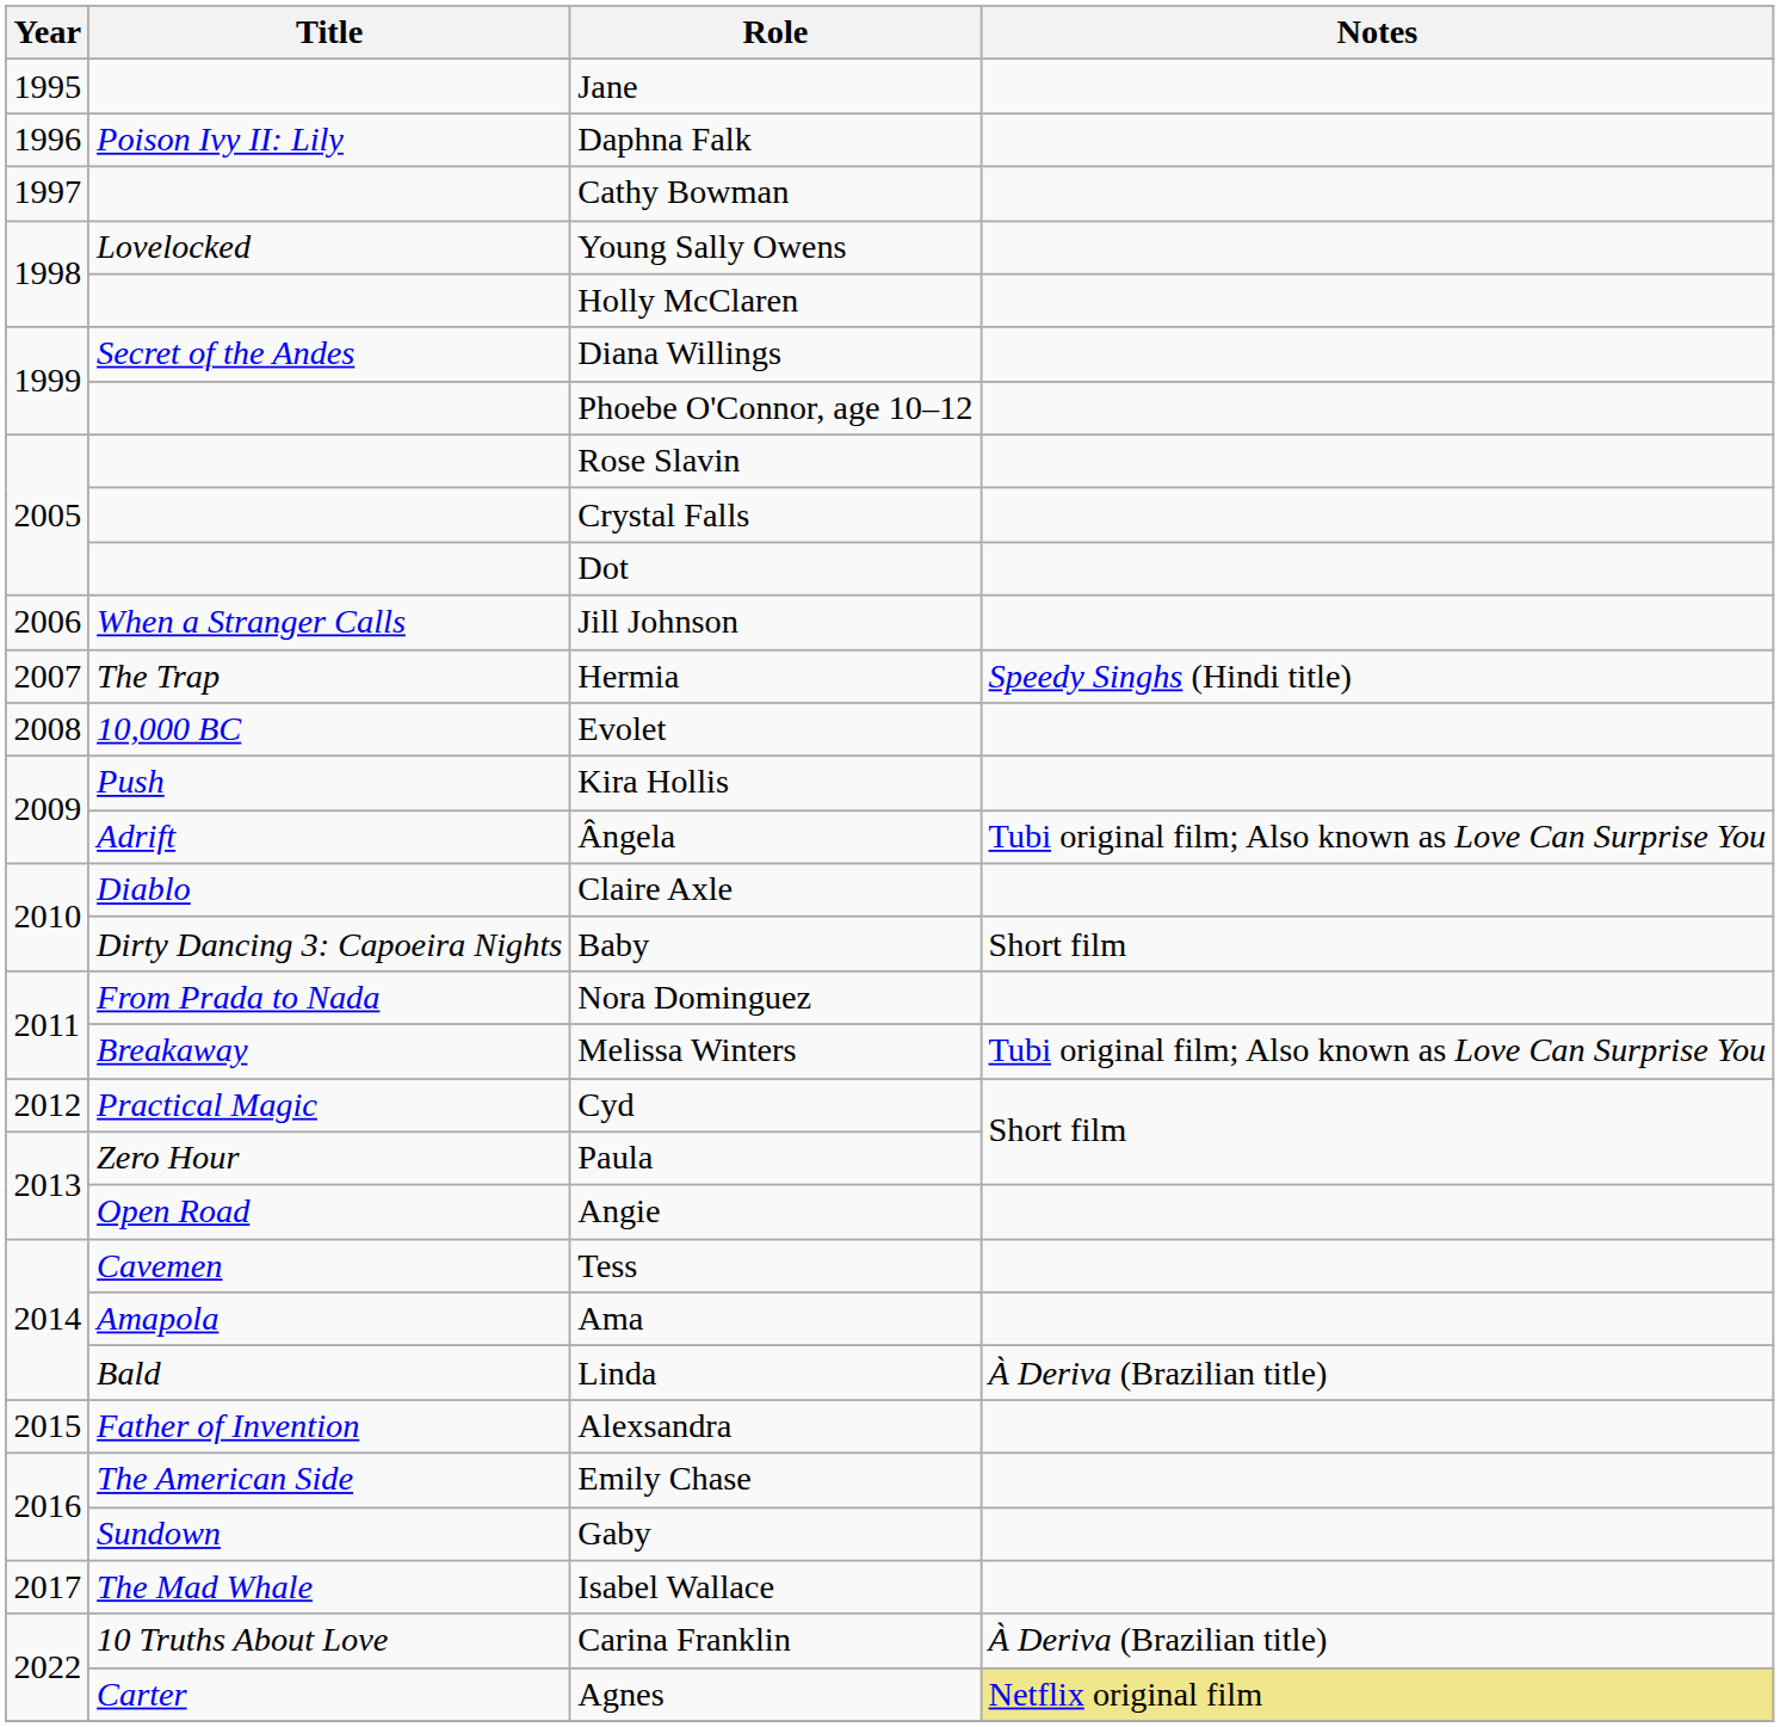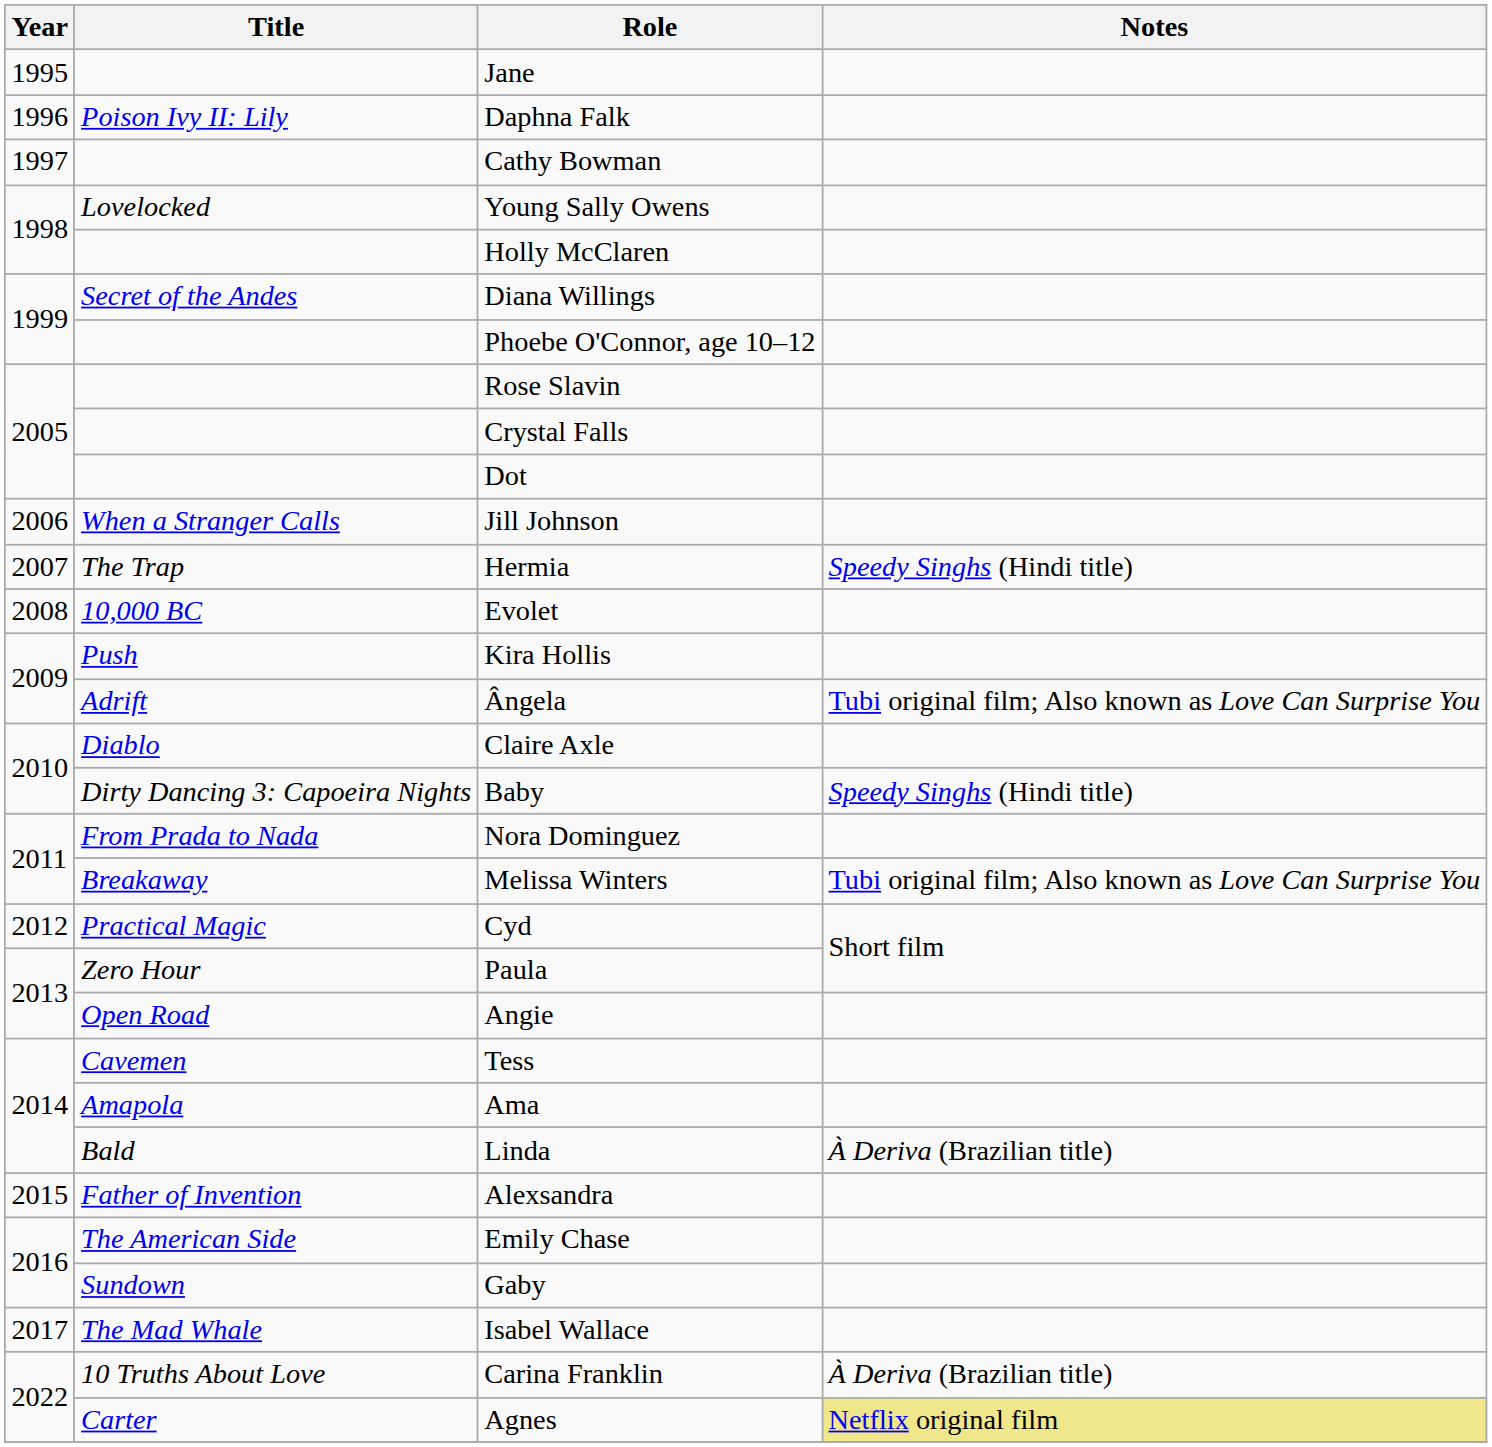 <table class="wikitable sortable">
 <tr>
 <th>Year</th>
 <th>Title</th>
 <th>Role</th>
 <th class="unsortable">Notes</th>
 </tr>
 <tr>
 <td>1995</td>
 <td><em></em></td>
 <td>Jane</td>
 <td></td>
 </tr>
 <tr>
 <td>1996</td>
 <td><em><a href='#'>Poison Ivy II: Lily</a></em></td>
 <td>Daphna Falk</td>
 <td></td>
 </tr>
 <tr>
 <td>1997</td>
 <td><em></em></td>
 <td>Cathy Bowman</td>
 <td></td>
 </tr>
 <tr>
 <td rowspan="2">1998</td>
 <td><em>Lovelocked</em></td>
 <td>Young Sally Owens</td>
 <td></td>
 </tr>
 <tr>
 <td><em></em></td>
 <td>Holly McClaren</td>
 <td></td>
 </tr>
 <tr>
 <td rowspan="2">1999</td>
 <td><em><a href='#'>Secret of the Andes</a></em></td>
 <td>Diana Willings</td>
 <td></td>
 </tr>
 <tr>
 <td><em></em></td>
 <td>Phoebe O'Connor, age 10–12</td>
 <td></td>
 </tr>
 <tr>
 <td rowspan="3">2005</td>
 <td><em></em></td>
 <td>Rose Slavin</td>
 <td></td>
 </tr>
 <tr>
 <td><em></em></td>
 <td>Crystal Falls</td>
 <td></td>
 </tr>
 <tr>
 <td><em></em></td>
 <td>Dot</td>
 <td></td>
 </tr>
 <tr>
 <td>2006</td>
 <td><em><a href='#'>When a Stranger Calls</a></em></td>
 <td>Jill Johnson</td>
 <td></td>
 </tr>
 <tr>
 <td>2007</td>
 <td><em>The Trap</em></td>
 <td>Hermia</td>
 <td><em><a href='#'>Speedy Singhs</a></em> (Hindi title)</td>
 </tr>
 <tr>
 <td>2008</td>
 <td><em><a href='#'>10,000 BC</a></em></td>
 <td>Evolet</td>
 <td></td>
 </tr>
 <tr>
 <td rowspan="2">2009</td>
 <td><em><a href='#'>Push</a></em></td>
 <td>Kira Hollis</td>
 <td></td>
 </tr>
 <tr>
 <td><em><a href='#'>Adrift</a></em></td>
 <td>Ângela</td>
 <td><a href='#'>Tubi</a> original film; Also known as <em>Love Can Surprise You</em></td>
 </tr>
 <tr>
 <td rowspan="2">2010</td>
 <td><em><a href='#'>Diablo</a></em></td>
 <td>Claire Axle</td>
 <td></td>
 </tr>
 <tr>
 <td><em>Dirty Dancing 3: Capoeira Nights</em></td>
 <td>Baby</td>
-<td>Short film</td>
+<td><em><a href='#'>Speedy Singhs</a></em> (Hindi title)</td>
 </tr>
 <tr>
 <td rowspan="2">2011</td>
 <td><em><a href='#'>From Prada to Nada</a></em></td>
 <td>Nora Dominguez</td>
 <td></td>
 </tr>
 <tr>
 <td><em><a href='#'>Breakaway</a></em></td>
 <td>Melissa Winters</td>
 <td><a href='#'>Tubi</a> original film; Also known as <em>Love Can Surprise You</em></td>
 </tr>
 <tr>
 <td>2012</td>
 <td><em><a href='#'>Practical Magic</a></em></td>
 <td>Cyd</td>
 <td rowspan="2">Short film</td>
 </tr>
 <tr>
 <td rowspan="2">2013</td>
 <td><em>Zero Hour</em></td>
 <td>Paula</td>
 </tr>
 <tr>
 <td><em><a href='#'>Open Road</a></em></td>
 <td>Angie</td>
 <td></td>
 </tr>
 <tr>
 <td rowspan="3">2014</td>
 <td><em><a href='#'>Cavemen</a></em></td>
 <td>Tess</td>
 <td></td>
 </tr>
 <tr>
 <td><em><a href='#'>Amapola</a></em></td>
 <td>Ama</td>
 <td></td>
 </tr>
 <tr>
 <td><em>Bald</em></td>
 <td>Linda</td>
 <td><em>À Deriva</em> (Brazilian title)</td>
 </tr>
 <tr>
 <td>2015</td>
 <td><em><a href='#'>Father of Invention</a></em></td>
 <td>Alexsandra</td>
 <td></td>
 </tr>
 <tr>
 <td rowspan="2">2016</td>
 <td><em><a href='#'>The American Side</a></em></td>
 <td>Emily Chase</td>
 <td></td>
 </tr>
 <tr>
 <td><em><a href='#'>Sundown</a></em></td>
 <td>Gaby</td>
 <td></td>
 </tr>
 <tr>
 <td>2017</td>
 <td><em><a href='#'>The Mad Whale</a></em></td>
 <td>Isabel Wallace</td>
 <td></td>
 </tr>
 <tr>
 <td rowspan="2">2022</td>
 <td><em>10 Truths About Love</em></td>
 <td>Carina Franklin</td>
 <td><em>À Deriva</em> (Brazilian title)</td>
 </tr>
 <tr>
 <td><em><a href='#'>Carter</a></em></td>
 <td>Agnes</td>
 <td style="background: khaki;"><a href='#'>Netflix</a> original film</td>
 </tr>
 <tr>
 </tr>
 </table>
